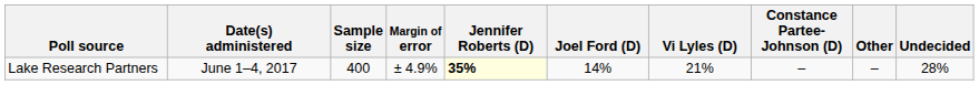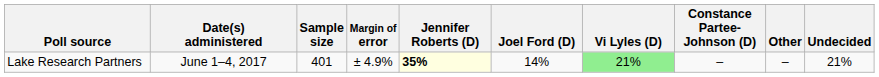 <table class="wikitable">
 <tr valign= bottom>
 <th style="width:180px;">Poll source</th>
 <th style="width:180px;">Date(s)<br>administered</th>
 <th class=small>Sample<br>size</th>
 <th class=small><small>Margin of</small><br>error</th>
 <th style="width:110px;">Jennifer Roberts (D)</th>
 <th style="width:110px;">Joel Ford (D)</th>
 <th style="width:110px;">Vi Lyles (D)</th>
 <th style="width:110px;">Constance Partee-Johnson (D)</th>
 <th>Other</th>
 <th>Undecided</th>
 </tr>
 <tr>
 <td>Lake Research Partners</td>
 <td align=center>June 1–4, 2017</td>
-<td align=center>400</td>
+<td align=center>401</td>
 <td align=center>± 4.9%</td>
 <td style="background: lightyellow;"><strong>35%</strong></td>
 <td align=center>14%</td>
-<td align=center>21%</td>
+<td align=center style="background: lightgreen;">21%</td>
 <td align=center>–</td>
 <td align=center>–</td>
-<td align=center>28%</td>
+<td align=center>21%</td>
 </tr>
 </table>
